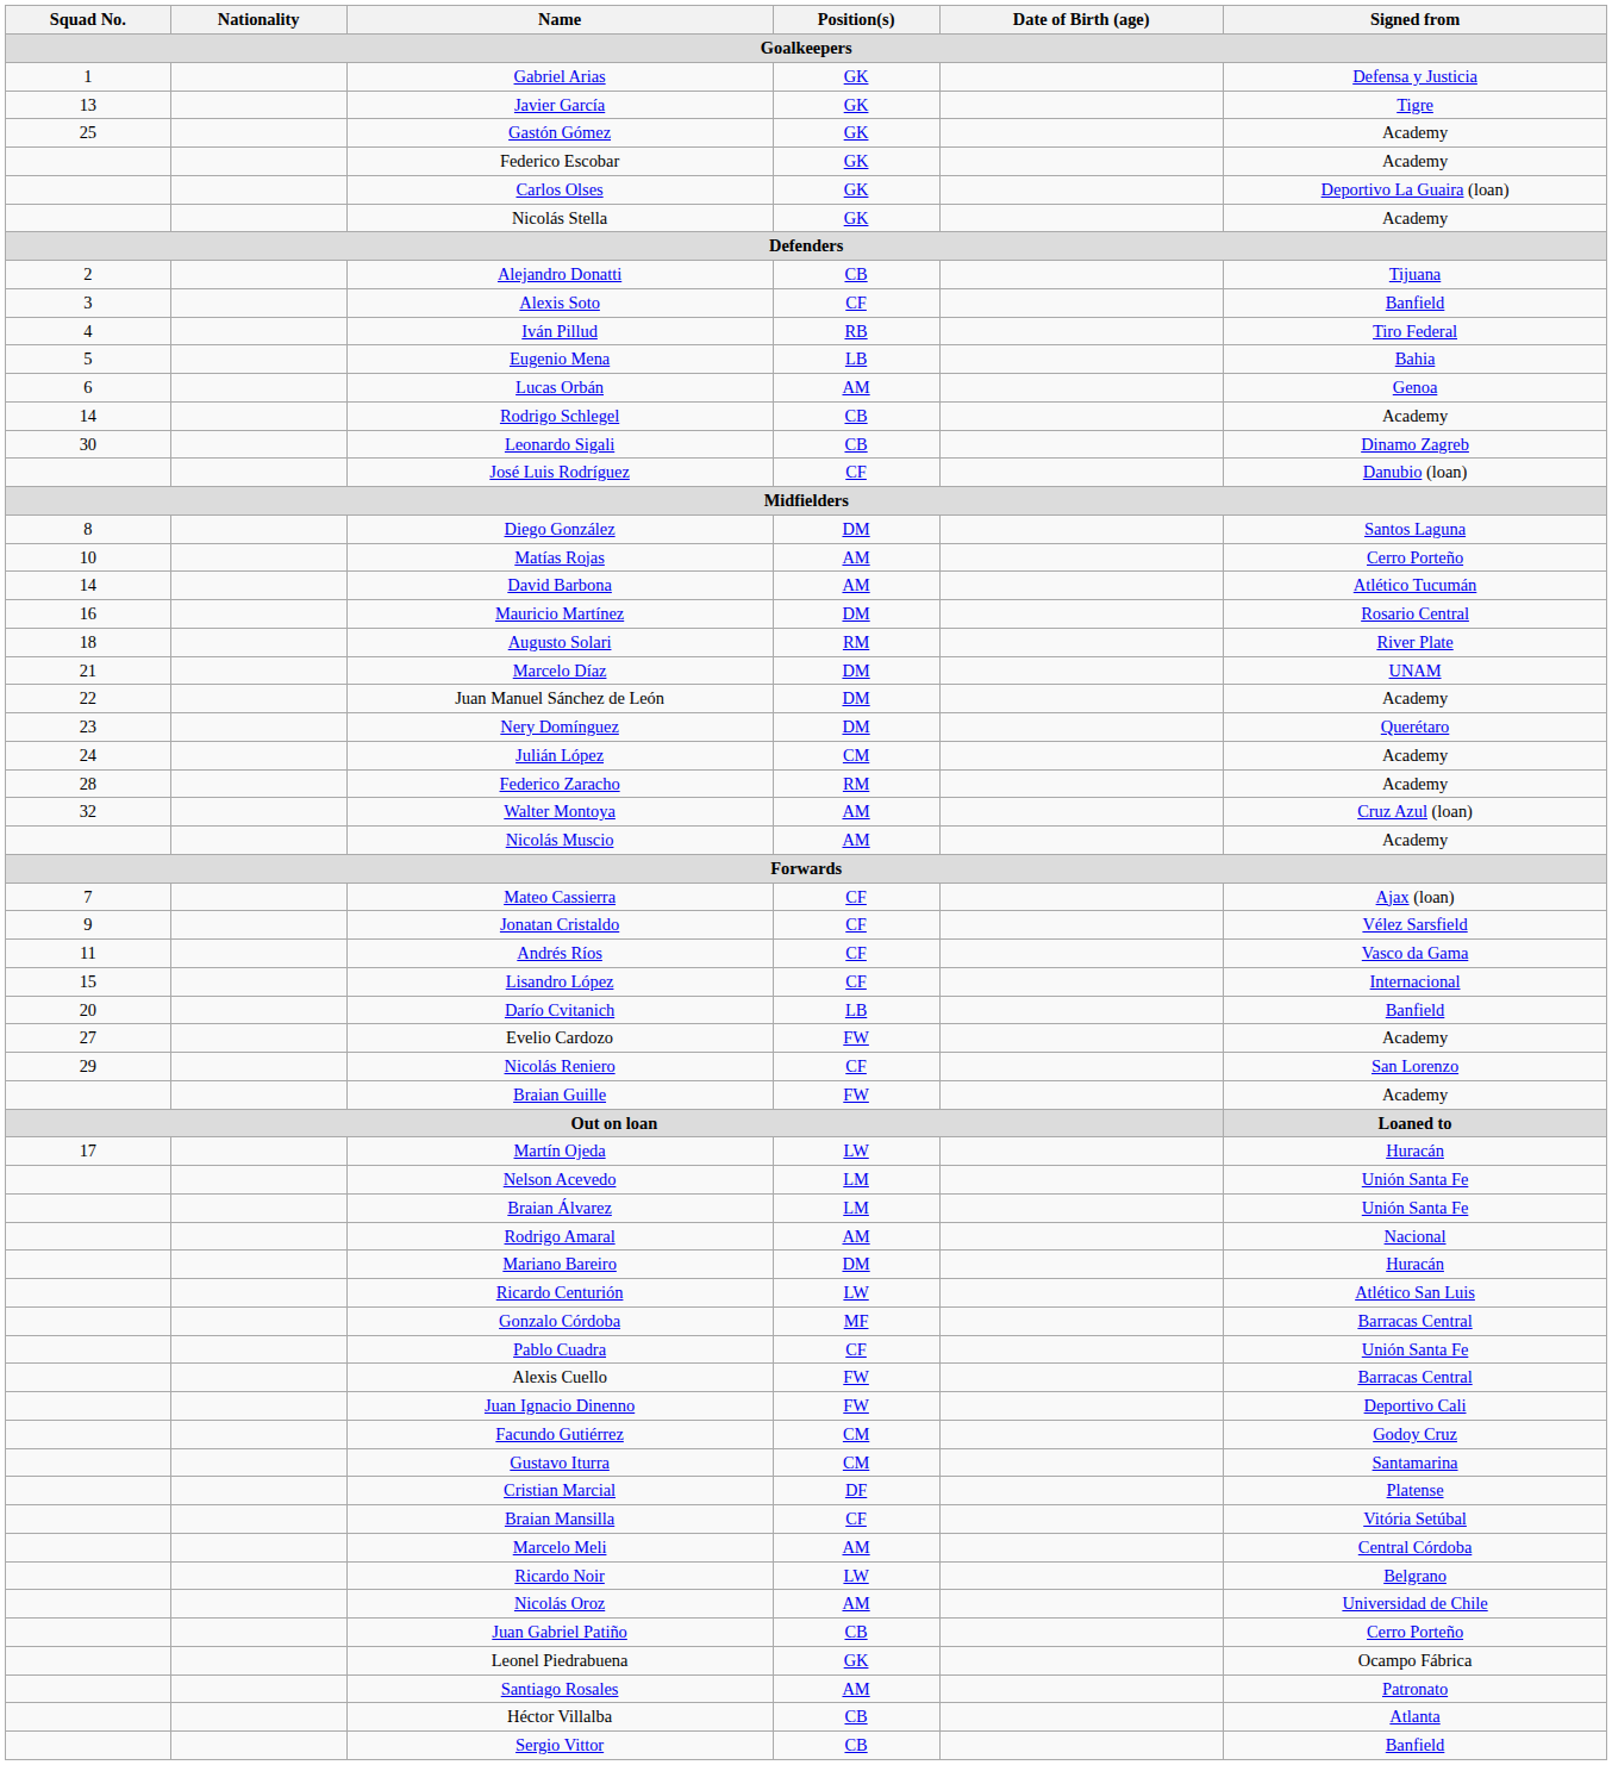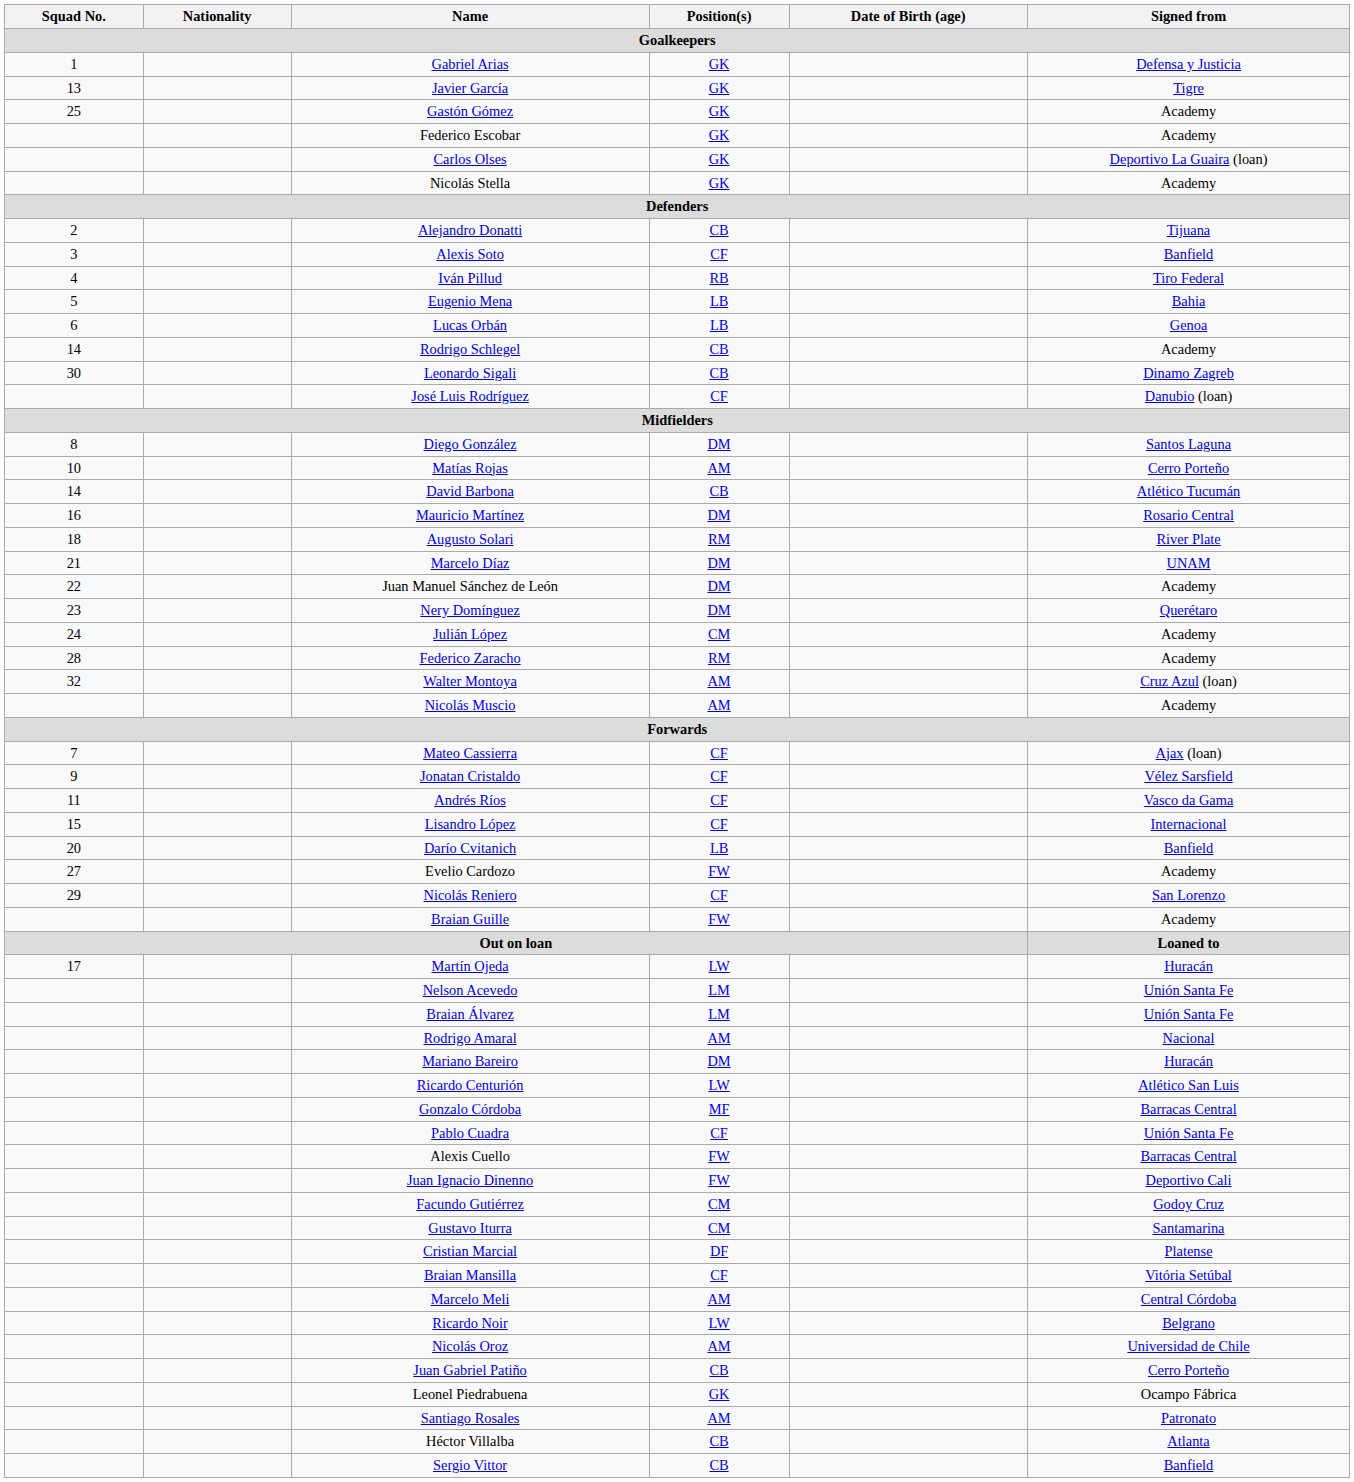 <table class="wikitable sortable" style="text-align:center; font-size:90%; width:85%;">
 <tr>
 <th style="background:#; color:; text-align:center;">Squad No.</th>
 <th style="background:#; color:; text-align:center;">Nationality</th>
 <th style="background:#; color:; text-align:center;">Name</th>
 <th style="background:#; color:; text-align:center;">Position(s)</th>
 <th style="background:#; color:; text-align:center;">Date of Birth (age)</th>
 <th style="background:#; color:; text-align:center;">Signed from</th>
 </tr>
 <tr>
 <th colspan="6" style="background:#dcdcdc; text-align:center;">Goalkeepers</th>
 </tr>
 <tr>
 <td>1</td>
 <td></td>
 <td><a href='#'>Gabriel Arias</a></td>
 <td><a href='#'>GK</a></td>
 <td></td>
 <td> <a href='#'>Defensa y Justicia</a></td>
 </tr>
 <tr>
 <td>13</td>
 <td></td>
 <td><a href='#'>Javier García</a></td>
 <td><a href='#'>GK</a></td>
 <td></td>
 <td> <a href='#'>Tigre</a></td>
 </tr>
 <tr>
 <td>25</td>
 <td></td>
 <td><a href='#'>Gastón Gómez</a></td>
 <td><a href='#'>GK</a></td>
 <td></td>
 <td>Academy</td>
 </tr>
 <tr>
 <td></td>
 <td></td>
 <td>Federico Escobar</td>
 <td><a href='#'>GK</a></td>
 <td></td>
 <td>Academy</td>
 </tr>
 <tr>
 <td></td>
 <td></td>
 <td><a href='#'>Carlos Olses</a></td>
 <td><a href='#'>GK</a></td>
 <td></td>
 <td> <a href='#'>Deportivo La Guaira</a> (loan)</td>
 </tr>
 <tr>
 <td></td>
 <td></td>
 <td>Nicolás Stella</td>
 <td><a href='#'>GK</a></td>
 <td></td>
 <td>Academy</td>
 </tr>
 <tr>
 <th colspan="7" style="background:#dcdcdc; text-align:center;">Defenders</th>
 </tr>
 <tr>
 <td>2</td>
 <td></td>
 <td><a href='#'>Alejandro Donatti</a></td>
 <td><a href='#'>CB</a></td>
 <td></td>
 <td> <a href='#'>Tijuana</a></td>
 </tr>
 <tr>
 <td>3</td>
 <td></td>
 <td><a href='#'>Alexis Soto</a></td>
 <td><a href='#'>CF</a></td>
 <td></td>
 <td> <a href='#'>Banfield</a></td>
 </tr>
 <tr>
 <td>4</td>
 <td></td>
 <td><a href='#'>Iván Pillud</a></td>
 <td><a href='#'>RB</a></td>
 <td></td>
 <td> <a href='#'>Tiro Federal</a></td>
 </tr>
 <tr>
 <td>5</td>
 <td></td>
 <td><a href='#'>Eugenio Mena</a></td>
 <td><a href='#'>LB</a></td>
 <td></td>
 <td> <a href='#'>Bahia</a></td>
 </tr>
 <tr>
 <td>6</td>
 <td></td>
 <td><a href='#'>Lucas Orbán</a></td>
-<td><a href='#'>AM</a></td>
+<td><a href='#'>LB</a></td>
 <td></td>
 <td> <a href='#'>Genoa</a></td>
 </tr>
 <tr>
 <td>14</td>
 <td></td>
 <td><a href='#'>Rodrigo Schlegel</a></td>
 <td><a href='#'>CB</a></td>
 <td></td>
 <td>Academy</td>
 </tr>
 <tr>
 <td>30</td>
 <td></td>
 <td><a href='#'>Leonardo Sigali</a></td>
 <td><a href='#'>CB</a></td>
 <td></td>
 <td> <a href='#'>Dinamo Zagreb</a></td>
 </tr>
 <tr>
 <td></td>
 <td></td>
 <td><a href='#'>José Luis Rodríguez</a></td>
 <td><a href='#'>CF</a></td>
 <td></td>
 <td> <a href='#'>Danubio</a> (loan)</td>
 </tr>
 <tr>
 <th colspan="7" style="background:#dcdcdc; text-align:center;">Midfielders</th>
 </tr>
 <tr>
 <td>8</td>
 <td></td>
 <td><a href='#'>Diego González</a></td>
 <td><a href='#'>DM</a></td>
 <td></td>
 <td> <a href='#'>Santos Laguna</a></td>
 </tr>
 <tr>
 <td>10</td>
 <td></td>
 <td><a href='#'>Matías Rojas</a></td>
 <td><a href='#'>AM</a></td>
 <td></td>
 <td> <a href='#'>Cerro Porteño</a></td>
 </tr>
 <tr>
 <td>14</td>
 <td></td>
 <td><a href='#'>David Barbona</a></td>
-<td><a href='#'>AM</a></td>
+<td><a href='#'>CB</a></td>
 <td></td>
 <td> <a href='#'>Atlético Tucumán</a></td>
 </tr>
 <tr>
 <td>16</td>
 <td></td>
 <td><a href='#'>Mauricio Martínez</a></td>
 <td><a href='#'>DM</a></td>
 <td></td>
 <td> <a href='#'>Rosario Central</a></td>
 </tr>
 <tr>
 <td>18</td>
 <td></td>
 <td><a href='#'>Augusto Solari</a></td>
 <td><a href='#'>RM</a></td>
 <td></td>
 <td> <a href='#'>River Plate</a></td>
 </tr>
 <tr>
 <td>21</td>
 <td></td>
 <td><a href='#'>Marcelo Díaz</a></td>
 <td><a href='#'>DM</a></td>
 <td></td>
 <td> <a href='#'>UNAM</a></td>
 </tr>
 <tr>
 <td>22</td>
 <td></td>
 <td>Juan Manuel Sánchez de León</td>
 <td><a href='#'>DM</a></td>
 <td></td>
 <td>Academy</td>
 </tr>
 <tr>
 <td>23</td>
 <td></td>
 <td><a href='#'>Nery Domínguez</a></td>
 <td><a href='#'>DM</a></td>
 <td></td>
 <td> <a href='#'>Querétaro</a></td>
 </tr>
 <tr>
 <td>24</td>
 <td></td>
 <td><a href='#'>Julián López</a></td>
 <td><a href='#'>CM</a></td>
 <td></td>
 <td>Academy</td>
 </tr>
 <tr>
 <td>28</td>
 <td></td>
 <td><a href='#'>Federico Zaracho</a></td>
 <td><a href='#'>RM</a></td>
 <td></td>
 <td>Academy</td>
 </tr>
 <tr>
 <td>32</td>
 <td></td>
 <td><a href='#'>Walter Montoya</a></td>
 <td><a href='#'>AM</a></td>
 <td></td>
 <td> <a href='#'>Cruz Azul</a> (loan)</td>
 </tr>
 <tr>
 <td></td>
 <td></td>
 <td><a href='#'>Nicolás Muscio</a></td>
 <td><a href='#'>AM</a></td>
 <td></td>
 <td>Academy</td>
 </tr>
 <tr>
 <th colspan="7" style="background:#dcdcdc; text-align:center;">Forwards</th>
 </tr>
 <tr>
 <td>7</td>
 <td></td>
 <td><a href='#'>Mateo Cassierra</a></td>
 <td><a href='#'>CF</a></td>
 <td></td>
 <td> <a href='#'>Ajax</a> (loan)</td>
 </tr>
 <tr>
 <td>9</td>
 <td></td>
 <td><a href='#'>Jonatan Cristaldo</a></td>
 <td><a href='#'>CF</a></td>
 <td></td>
 <td> <a href='#'>Vélez Sarsfield</a></td>
 </tr>
 <tr>
 <td>11</td>
 <td></td>
 <td><a href='#'>Andrés Ríos</a></td>
 <td><a href='#'>CF</a></td>
 <td></td>
 <td> <a href='#'>Vasco da Gama</a></td>
 </tr>
 <tr>
 <td>15</td>
 <td></td>
 <td><a href='#'>Lisandro López</a></td>
 <td><a href='#'>CF</a></td>
 <td></td>
 <td> <a href='#'>Internacional</a></td>
 </tr>
 <tr>
 <td>20</td>
 <td></td>
 <td><a href='#'>Darío Cvitanich</a></td>
 <td><a href='#'>LB</a></td>
 <td></td>
 <td> <a href='#'>Banfield</a></td>
 </tr>
 <tr>
 <td>27</td>
 <td></td>
 <td>Evelio Cardozo</td>
 <td><a href='#'>FW</a></td>
 <td></td>
 <td>Academy</td>
 </tr>
 <tr>
 <td>29</td>
 <td></td>
 <td><a href='#'>Nicolás Reniero</a></td>
 <td><a href='#'>CF</a></td>
 <td></td>
 <td> <a href='#'>San Lorenzo</a></td>
 </tr>
 <tr>
 <td></td>
 <td></td>
 <td><a href='#'>Braian Guille</a></td>
 <td><a href='#'>FW</a></td>
 <td></td>
 <td>Academy</td>
 </tr>
 <tr>
 <th colspan="5" style="background:#dcdcdc; text-align:center;">Out on loan</th>
 <th colspan="1" style="background:#dcdcdc; text-align:center;">Loaned to</th>
 </tr>
 <tr>
 <td>17</td>
 <td></td>
 <td><a href='#'>Martín Ojeda</a></td>
 <td><a href='#'>LW</a></td>
 <td></td>
 <td> <a href='#'>Huracán</a></td>
 </tr>
 <tr>
 <td></td>
 <td></td>
 <td><a href='#'>Nelson Acevedo</a></td>
 <td><a href='#'>LM</a></td>
 <td></td>
 <td> <a href='#'>Unión Santa Fe</a></td>
 </tr>
 <tr>
 <td></td>
 <td></td>
 <td><a href='#'>Braian Álvarez</a></td>
 <td><a href='#'>LM</a></td>
 <td></td>
 <td> <a href='#'>Unión Santa Fe</a></td>
 </tr>
 <tr>
 <td></td>
 <td></td>
 <td><a href='#'>Rodrigo Amaral</a></td>
 <td><a href='#'>AM</a></td>
 <td></td>
 <td> <a href='#'>Nacional</a></td>
 </tr>
 <tr>
 <td></td>
 <td></td>
 <td><a href='#'>Mariano Bareiro</a></td>
 <td><a href='#'>DM</a></td>
 <td></td>
 <td> <a href='#'>Huracán</a></td>
 </tr>
 <tr>
 <td></td>
 <td></td>
 <td><a href='#'>Ricardo Centurión</a></td>
 <td><a href='#'>LW</a></td>
 <td></td>
 <td> <a href='#'>Atlético San Luis</a></td>
 </tr>
 <tr>
 <td></td>
 <td></td>
 <td><a href='#'>Gonzalo Córdoba</a></td>
 <td><a href='#'>MF</a></td>
 <td></td>
 <td> <a href='#'>Barracas Central</a></td>
 </tr>
 <tr>
 <td></td>
 <td></td>
 <td><a href='#'>Pablo Cuadra</a></td>
 <td><a href='#'>CF</a></td>
 <td></td>
 <td> <a href='#'>Unión Santa Fe</a></td>
 </tr>
 <tr>
 <td></td>
 <td></td>
 <td>Alexis Cuello</td>
 <td><a href='#'>FW</a></td>
 <td></td>
 <td> <a href='#'>Barracas Central</a></td>
 </tr>
 <tr>
 <td></td>
 <td></td>
 <td><a href='#'>Juan Ignacio Dinenno</a></td>
 <td><a href='#'>FW</a></td>
 <td></td>
 <td> <a href='#'>Deportivo Cali</a></td>
 </tr>
 <tr>
 <td></td>
 <td></td>
 <td><a href='#'>Facundo Gutiérrez</a></td>
 <td><a href='#'>CM</a></td>
 <td></td>
 <td> <a href='#'>Godoy Cruz</a></td>
 </tr>
 <tr>
 <td></td>
 <td></td>
 <td><a href='#'>Gustavo Iturra</a></td>
 <td><a href='#'>CM</a></td>
 <td></td>
 <td> <a href='#'>Santamarina</a></td>
 </tr>
 <tr>
 <td></td>
 <td></td>
 <td><a href='#'>Cristian Marcial</a></td>
 <td><a href='#'>DF</a></td>
 <td></td>
 <td> <a href='#'>Platense</a></td>
 </tr>
 <tr>
 <td></td>
 <td></td>
 <td><a href='#'>Braian Mansilla</a></td>
 <td><a href='#'>CF</a></td>
 <td></td>
 <td> <a href='#'>Vitória Setúbal</a></td>
 </tr>
 <tr>
 <td></td>
 <td></td>
 <td><a href='#'>Marcelo Meli</a></td>
 <td><a href='#'>AM</a></td>
 <td></td>
 <td> <a href='#'>Central Córdoba</a></td>
 </tr>
 <tr>
 <td></td>
 <td></td>
 <td><a href='#'>Ricardo Noir</a></td>
 <td><a href='#'>LW</a></td>
 <td></td>
 <td> <a href='#'>Belgrano</a></td>
 </tr>
 <tr>
 <td></td>
 <td></td>
 <td><a href='#'>Nicolás Oroz</a></td>
 <td><a href='#'>AM</a></td>
 <td></td>
 <td> <a href='#'>Universidad de Chile</a></td>
 </tr>
 <tr>
 <td></td>
 <td></td>
 <td><a href='#'>Juan Gabriel Patiño</a></td>
 <td><a href='#'>CB</a></td>
 <td></td>
 <td> <a href='#'>Cerro Porteño</a></td>
 </tr>
 <tr>
 <td></td>
 <td></td>
 <td>Leonel Piedrabuena</td>
 <td><a href='#'>GK</a></td>
 <td></td>
 <td> Ocampo Fábrica</td>
 </tr>
 <tr>
 <td></td>
 <td></td>
 <td><a href='#'>Santiago Rosales</a></td>
 <td><a href='#'>AM</a></td>
 <td></td>
 <td> <a href='#'>Patronato</a></td>
 </tr>
 <tr>
 <td></td>
 <td></td>
 <td>Héctor Villalba</td>
 <td><a href='#'>CB</a></td>
 <td></td>
 <td> <a href='#'>Atlanta</a></td>
 </tr>
 <tr>
 <td></td>
 <td></td>
 <td><a href='#'>Sergio Vittor</a></td>
 <td><a href='#'>CB</a></td>
 <td></td>
 <td> <a href='#'>Banfield</a></td>
 </tr>
 <tr>
 </tr>
 </table>
